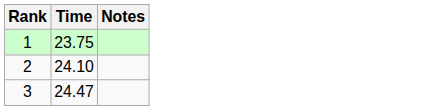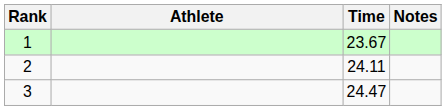 <table class="wikitable" style="text-align:center">
 <tr>
 <th>Rank</th>
+<th Style="width:18em">Athlete</th>
 <th>Time</th>
 <th>Notes</th>
 </tr>
 <tr style="background:#cfc">
 <td>1</td>
-<td>23.75</td>
+<td style="text-align:left"></td>
+<td>23.67</td>
 <td></td>
 </tr>
 <tr>
 <td>2</td>
-<td>24.10</td>
+<td style="text-align:left"></td>
+<td>24.11</td>
 <td></td>
 </tr>
 <tr>
 <td>3</td>
+<td style="text-align:left"></td>
 <td>24.47</td>
 <td></td>
 </tr>
 </table>
